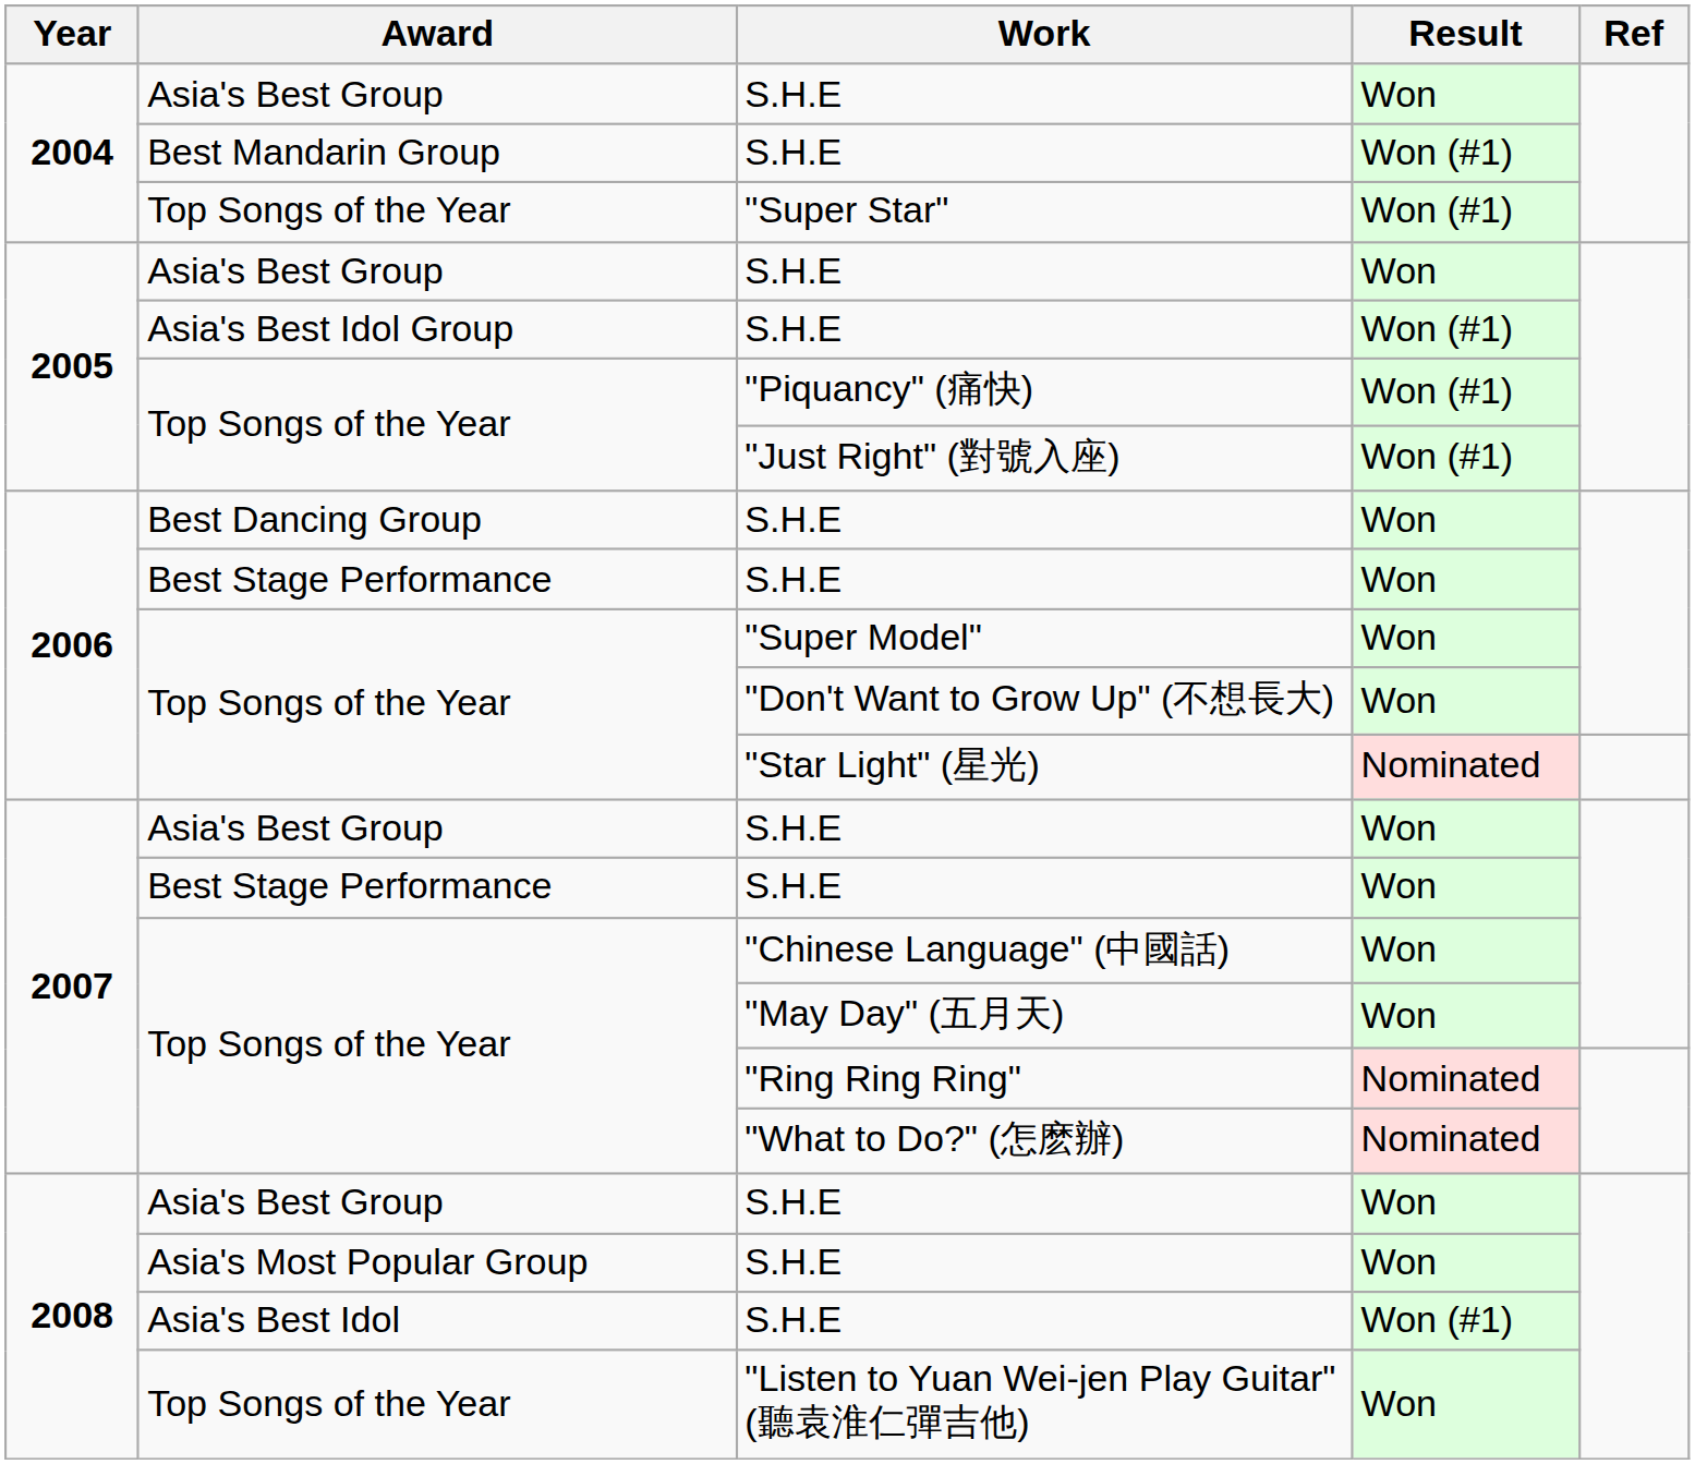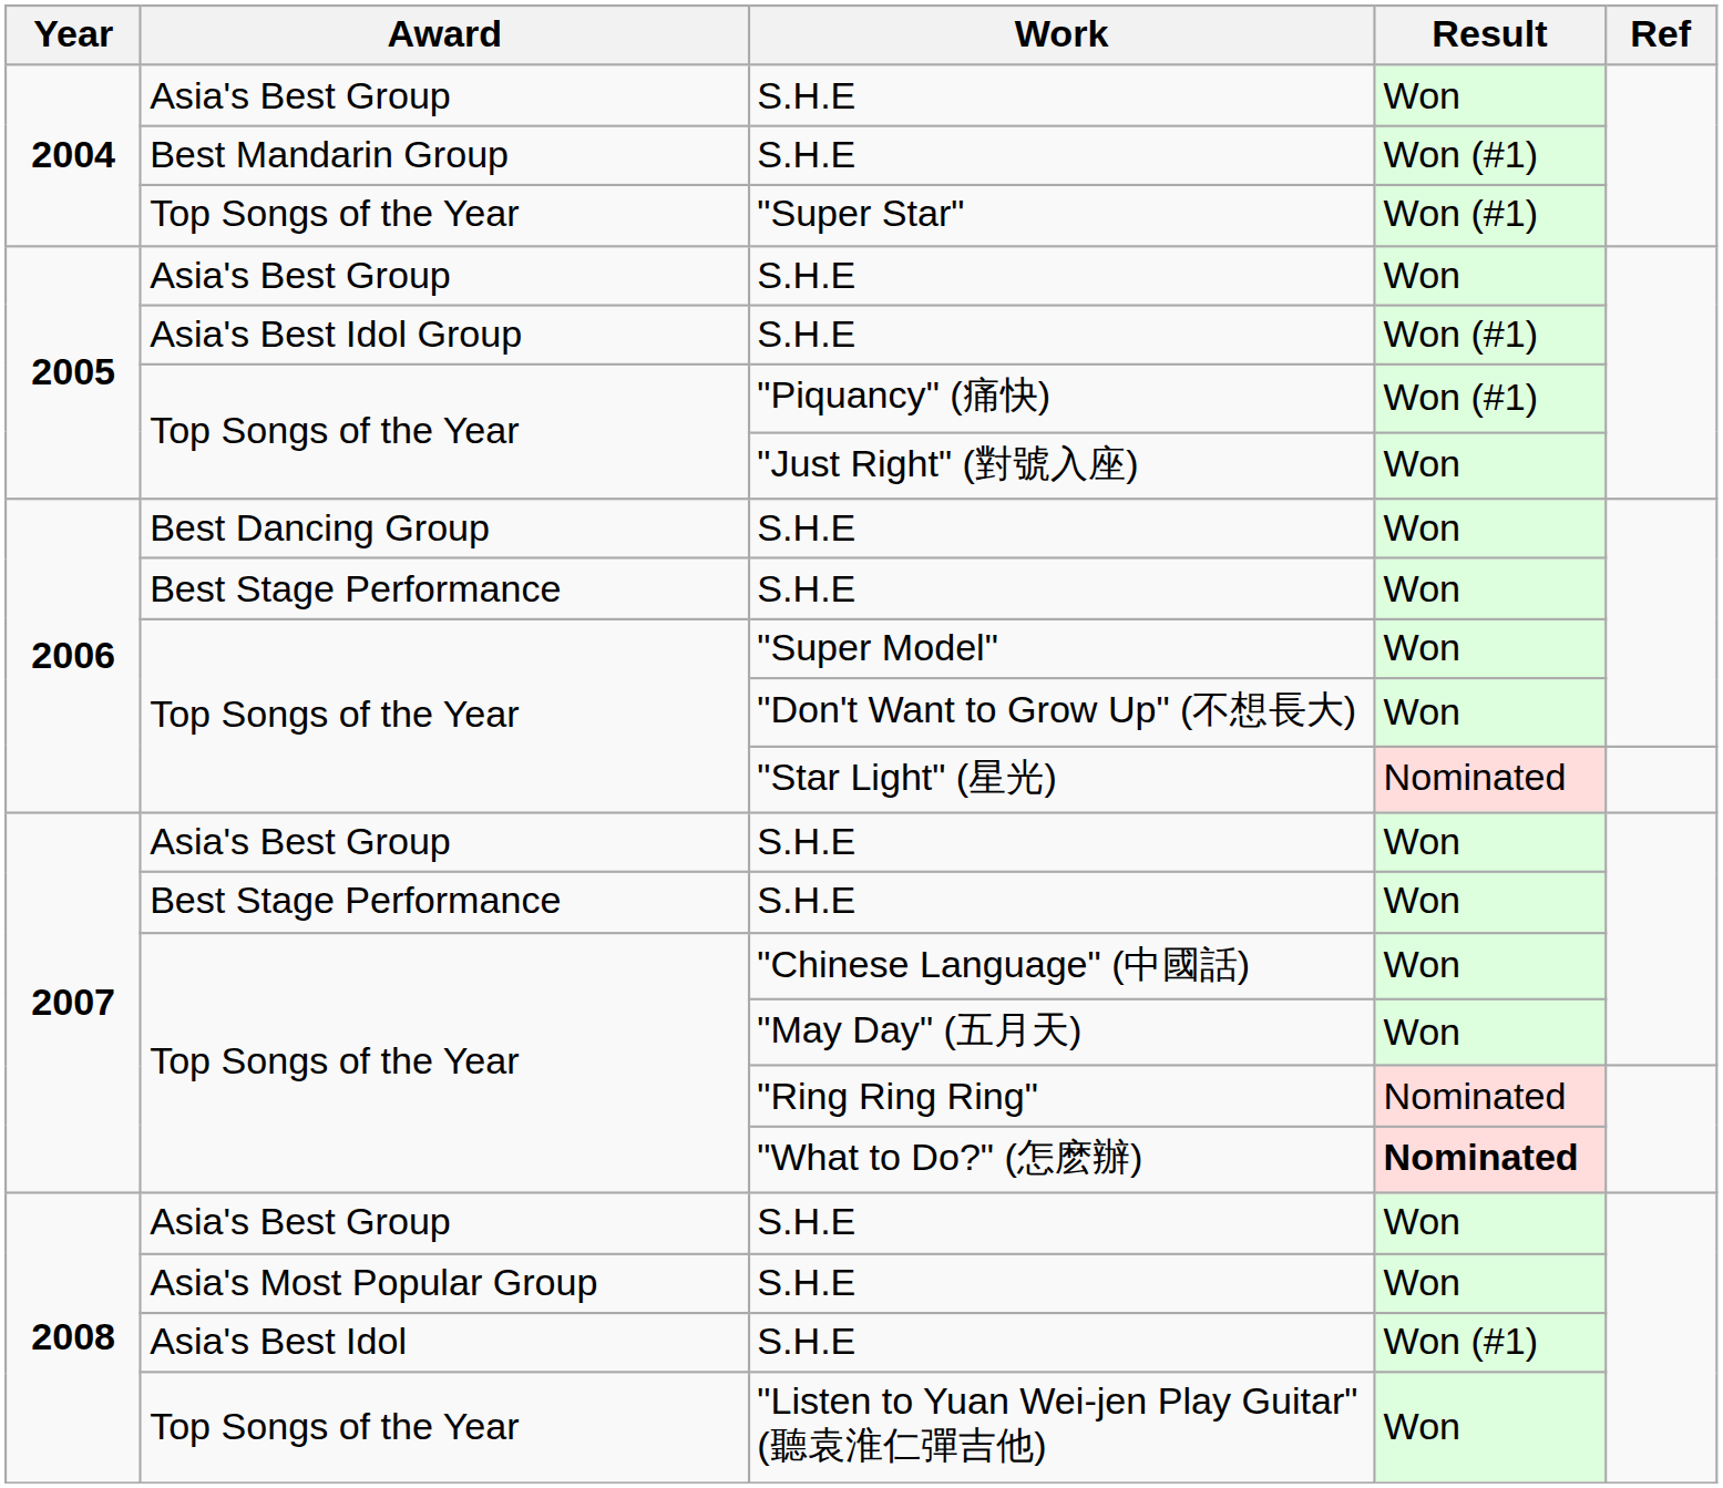 <table class="wikitable">
 <tr>
 <th width="50">Year</th>
 <th width="250">Award</th>
 <th width="258">Work</th>
 <th width="90">Result</th>
 <th width="40">Ref</th>
 </tr>
 <tr>
 <td rowspan="3" align="center"><strong>2004</strong></td>
 <td>Asia's Best Group</td>
 <td>S.H.E</td>
 <td style="background: #ddffdd"><div>Won</div></td>
 <td rowspan="3" align="center"></td>
 </tr>
 <tr>
 <td>Best Mandarin Group</td>
 <td>S.H.E</td>
 <td style="background: #ddffdd"><div>Won (#1)</div></td>
 </tr>
 <tr>
 <td>Top Songs of the Year</td>
 <td>"Super Star"</td>
 <td style="background: #ddffdd"><div>Won (#1)</div></td>
 </tr>
 <tr>
 <td rowspan="4" align="center"><strong>2005</strong></td>
 <td>Asia's Best Group</td>
 <td>S.H.E</td>
 <td style="background: #ddffdd"><div>Won</div></td>
 <td rowspan="4" align="center"></td>
 </tr>
 <tr>
 <td>Asia's Best Idol Group</td>
 <td>S.H.E</td>
 <td style="background: #ddffdd"><div>Won (#1)</div></td>
 </tr>
 <tr>
 <td rowspan="2">Top Songs of the Year</td>
 <td>"Piquancy" (痛快)</td>
 <td style="background: #ddffdd"><div>Won (#1)</div></td>
 </tr>
 <tr>
 <td>"Just Right" (對號入座)</td>
-<td style="background: #ddffdd"><div>Won (#1)</div></td>
+<td style="background: #ddffdd"><div>Won</div></td>
 </tr>
 <tr>
 <td rowspan="5" align="center"><strong>2006</strong></td>
 <td>Best Dancing Group</td>
 <td>S.H.E</td>
 <td style="background: #ddffdd"><div>Won</div></td>
 <td rowspan="4" align="center"></td>
 </tr>
 <tr>
 <td>Best Stage Performance</td>
 <td>S.H.E</td>
 <td style="background: #ddffdd"><div>Won</div></td>
 </tr>
 <tr>
 <td rowspan="3">Top Songs of the Year</td>
 <td>"Super Model"</td>
 <td style="background: #ddffdd"><div>Won</div></td>
 </tr>
 <tr>
 <td>"Don't Want to Grow Up" (不想長大)</td>
 <td style="background: #ddffdd"><div>Won</div></td>
 </tr>
 <tr>
 <td>"Star Light" (星光)</td>
 <td style="background: #ffdddd"><div>Nominated</div></td>
 <td align="center"></td>
 </tr>
 <tr>
 <td rowspan="6" align="center"><strong>2007</strong></td>
 <td>Asia's Best Group</td>
 <td>S.H.E</td>
 <td style="background: #ddffdd"><div>Won</div></td>
 <td rowspan="4" align="center"></td>
 </tr>
 <tr>
 <td>Best Stage Performance</td>
 <td>S.H.E</td>
 <td style="background: #ddffdd"><div>Won</div></td>
 </tr>
 <tr>
 <td rowspan="4">Top Songs of the Year</td>
 <td>"Chinese Language" (中國話)</td>
 <td style="background: #ddffdd"><div>Won</div></td>
 </tr>
 <tr>
 <td>"May Day" (五月天)</td>
 <td style="background: #ddffdd"><div>Won</div></td>
 </tr>
 <tr>
 <td>"Ring Ring Ring"</td>
 <td style="background: #ffdddd"><div>Nominated</div></td>
 <td rowspan="2" align="center"></td>
 </tr>
 <tr>
 <td>"What to Do?" (怎麽辦)</td>
-<td style="background: #ffdddd"><div>Nominated</div></td>
+<td style="background: #ffdddd"><strong><div>Nominated</div></strong></td>
 </tr>
 <tr>
 <td rowspan="4" align="center"><strong>2008</strong></td>
 <td>Asia's Best Group</td>
 <td>S.H.E</td>
 <td style="background: #ddffdd"><div>Won</div></td>
 <td rowspan="4" align="center"></td>
 </tr>
 <tr>
 <td>Asia's Most Popular Group</td>
 <td>S.H.E</td>
 <td style="background: #ddffdd"><div>Won</div></td>
 </tr>
 <tr>
 <td>Asia's Best Idol</td>
 <td>S.H.E</td>
 <td style="background: #ddffdd"><div>Won (#1)</div></td>
 </tr>
 <tr>
 <td>Top Songs of the Year</td>
 <td>"Listen to Yuan Wei-jen Play Guitar" (聽袁淮仁彈吉他)</td>
 <td style="background: #ddffdd"><div>Won</div></td>
 </tr>
 </table>
